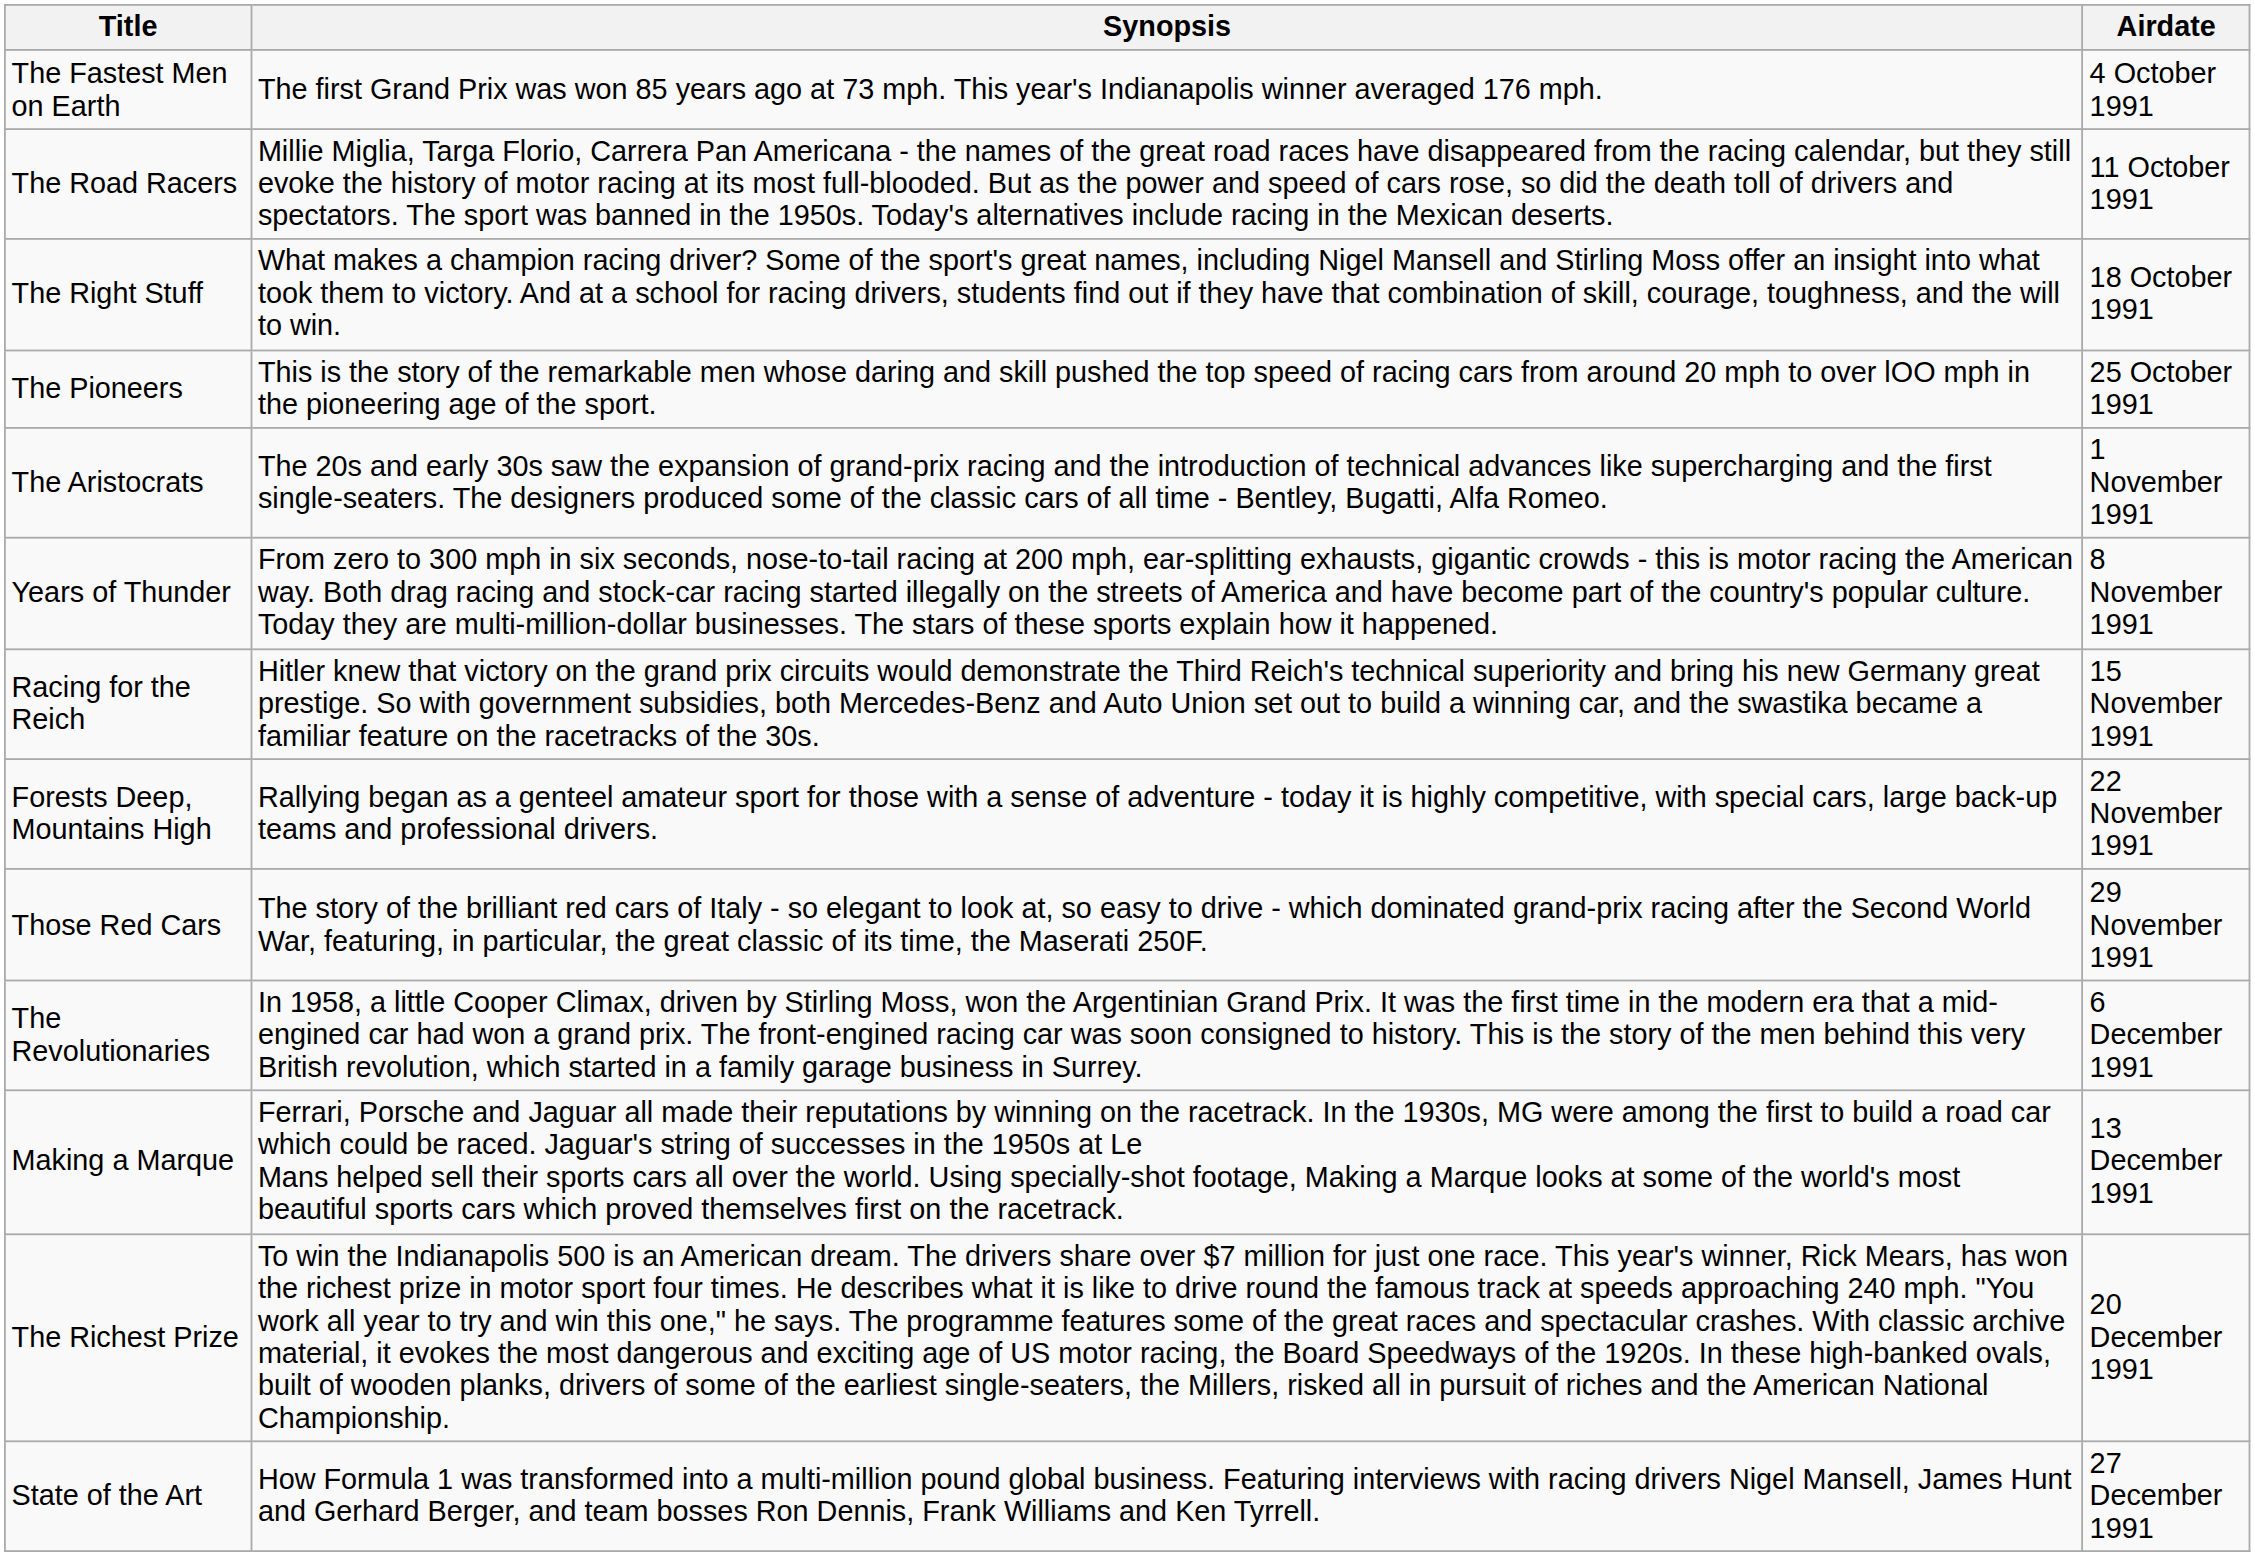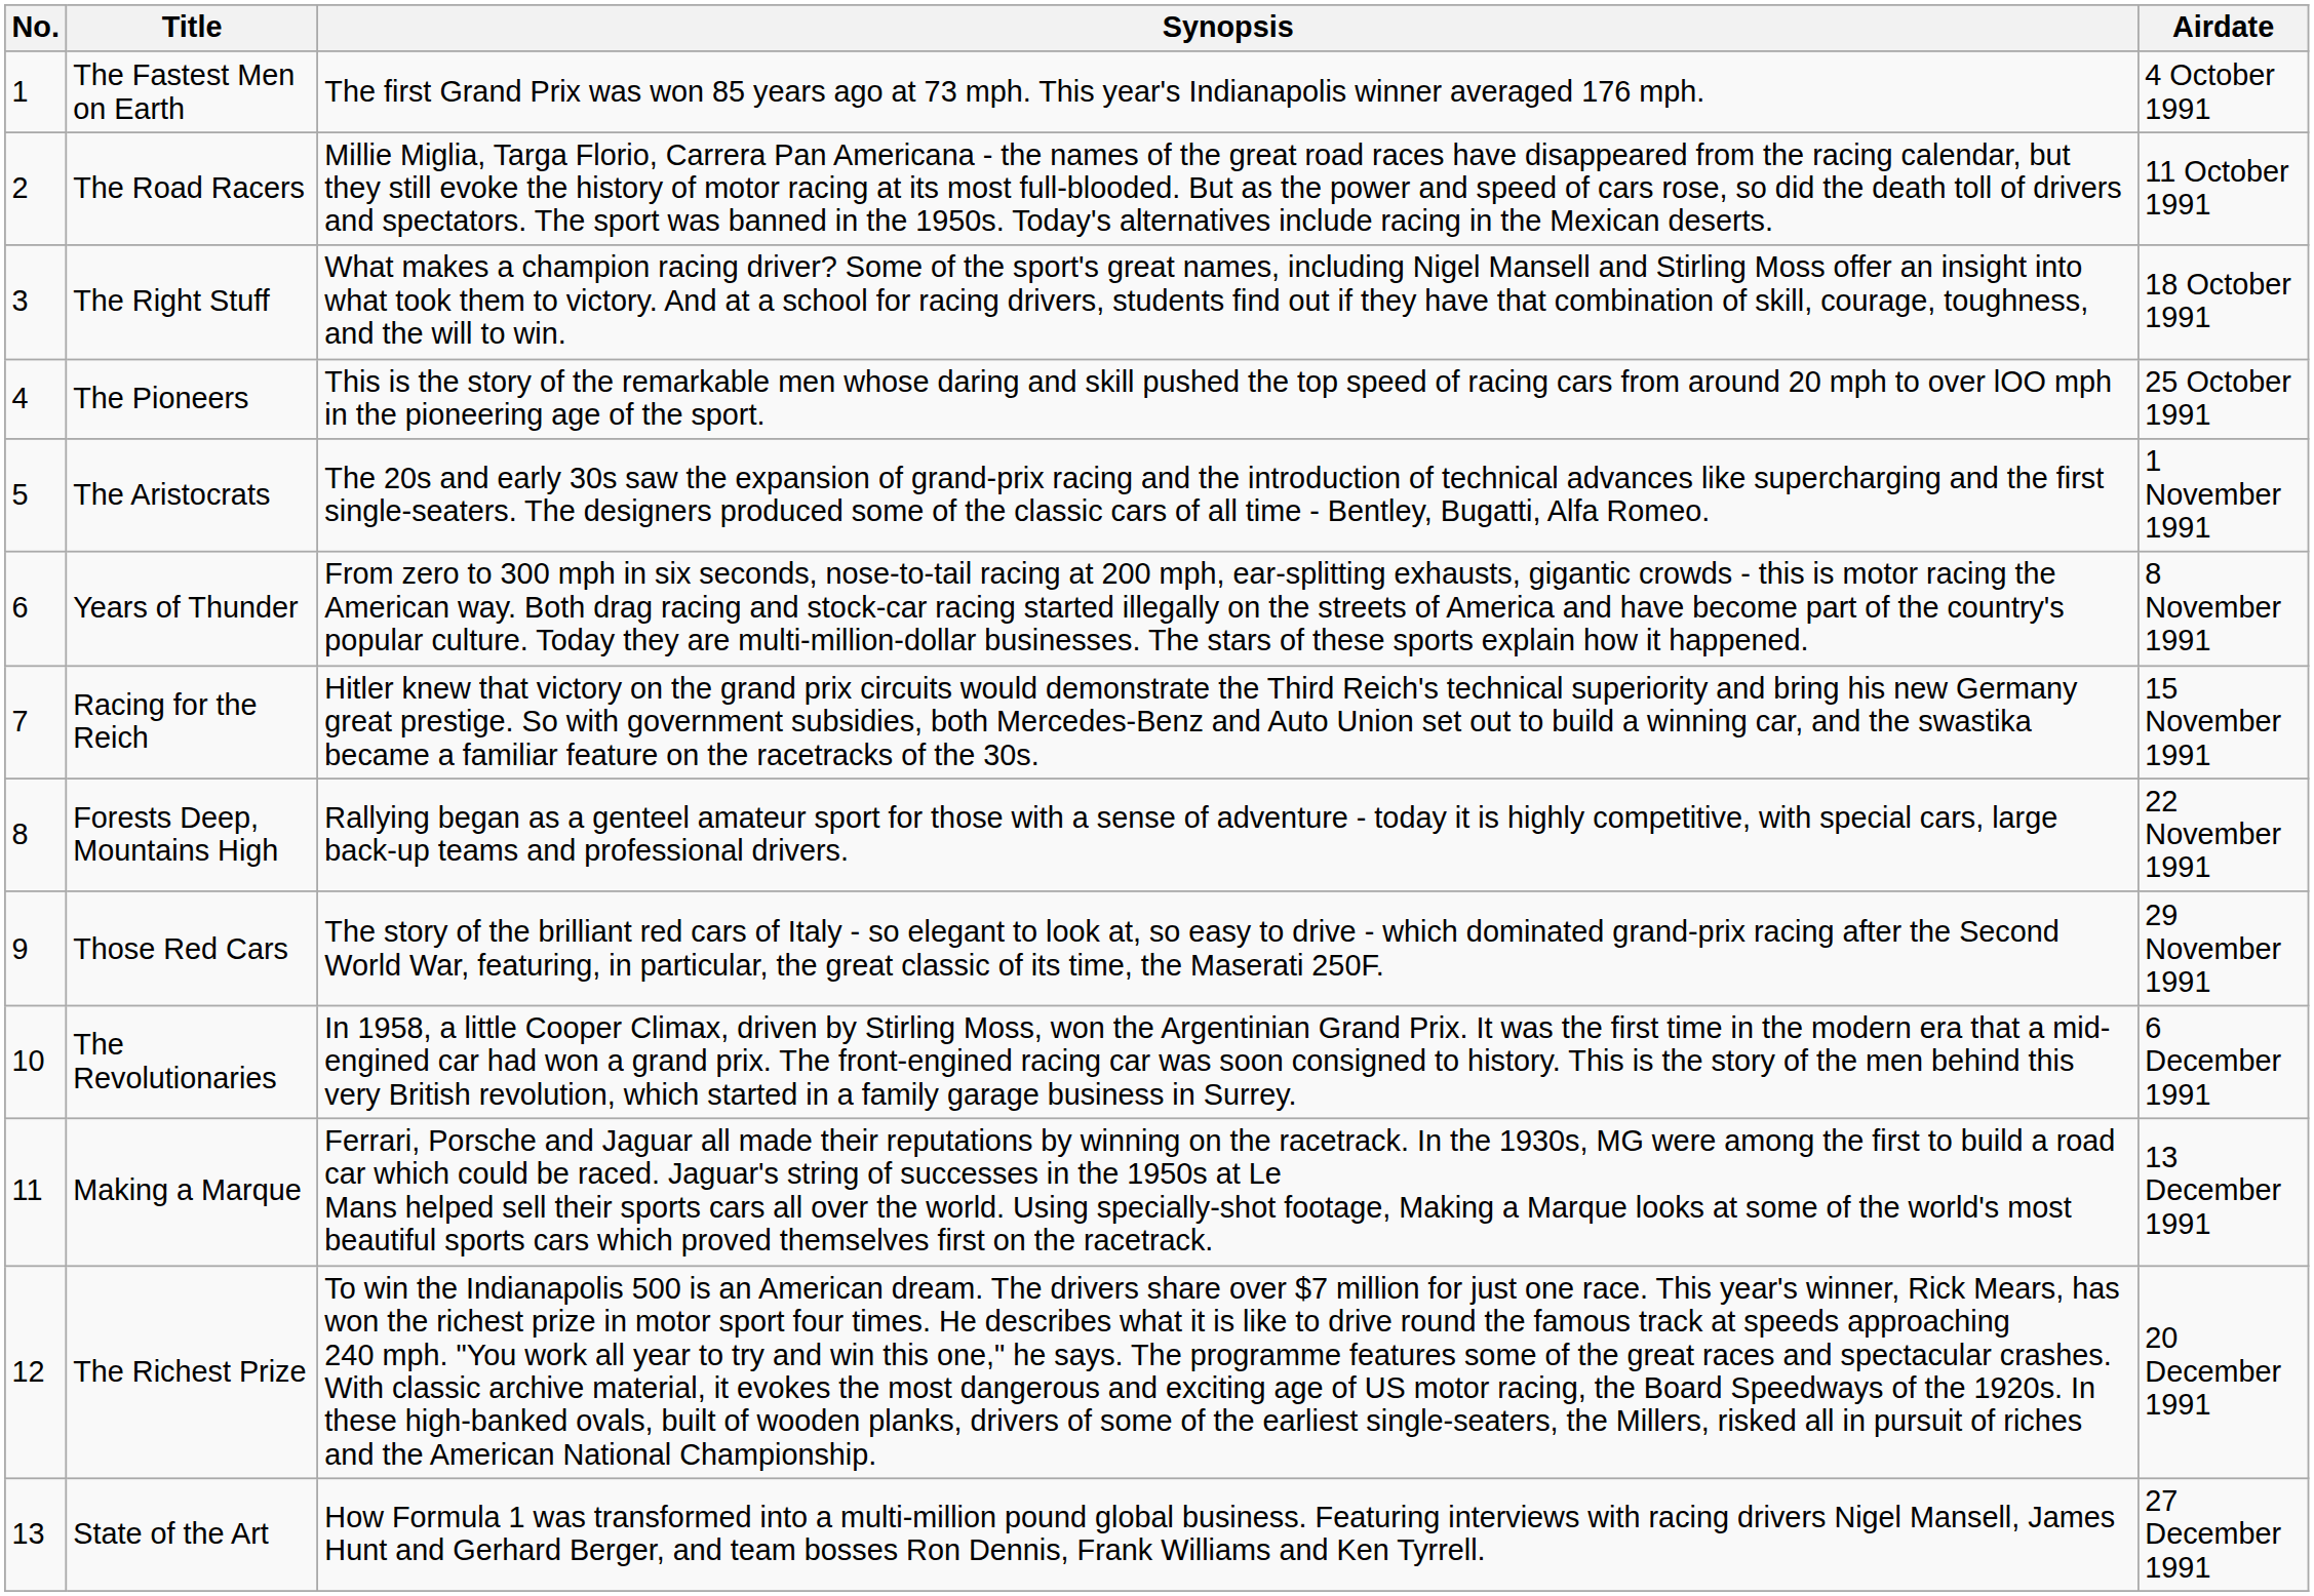 <table class="wikitable">
 <tr>
+<th>No.</th>
 <th>Title</th>
 <th>Synopsis</th>
 <th>Airdate</th>
 </tr>
 <tr>
+<td>1</td>
 <td>The Fastest Men on Earth</td>
 <td>The first Grand Prix was won 85 years ago at 73 mph. This year's Indianapolis winner averaged 176 mph.</td>
 <td>4 October 1991</td>
 </tr>
 <tr>
+<td>2</td>
 <td>The Road Racers</td>
 <td>Millie Miglia, Targa Florio, Carrera Pan Americana - the names of the great road races have disappeared from the racing calendar, but they still evoke the history of motor racing at its most full-blooded. But as the power and speed of cars rose, so did the death toll of drivers and spectators. The sport was banned in the 1950s. Today's alternatives include racing in the Mexican deserts.</td>
 <td>11 October 1991</td>
 </tr>
 <tr>
+<td>3</td>
 <td>The Right Stuff</td>
 <td>What makes a champion racing driver? Some of the sport's great names, including Nigel Mansell and Stirling Moss offer an insight into what took them to victory. And at a school for racing drivers, students find out if they have that combination of skill, courage, toughness, and the will to win.</td>
 <td>18 October 1991</td>
 </tr>
 <tr>
+<td>4</td>
 <td>The Pioneers</td>
 <td>This is the story of the remarkable men whose daring and skill pushed the top speed of racing cars from around 20 mph to over lOO mph in the pioneering age of the sport.</td>
 <td>25 October 1991</td>
 </tr>
 <tr>
+<td>5</td>
 <td>The Aristocrats</td>
 <td>The 20s and early 30s saw the expansion of grand-prix racing and the introduction of technical advances like supercharging and the first single-seaters. The designers produced some of the classic cars of all time - Bentley, Bugatti, Alfa Romeo.</td>
 <td>1 November 1991</td>
 </tr>
 <tr>
+<td>6</td>
 <td>Years of Thunder</td>
 <td>From zero to 300 mph in six seconds, nose-to-tail racing at 200 mph, ear-splitting exhausts, gigantic crowds - this is motor racing the American way. Both drag racing and stock-car racing started illegally on the streets of America and have become part of the country's popular culture. Today they are multi-million-dollar businesses. The stars of these sports explain how it happened.</td>
 <td>8 November 1991</td>
 </tr>
 <tr>
+<td>7</td>
 <td>Racing for the Reich</td>
 <td>Hitler knew that victory on the grand prix circuits would demonstrate the Third Reich's technical superiority and bring his new Germany great prestige. So with government subsidies, both Mercedes-Benz and Auto Union set out to build a winning car, and the swastika became a familiar feature on the racetracks of the 30s.</td>
 <td>15 November 1991</td>
 </tr>
 <tr>
+<td>8</td>
 <td>Forests Deep, Mountains High</td>
 <td>Rallying began as a genteel amateur sport for those with a sense of adventure - today it is highly competitive, with special cars, large back-up teams and professional drivers.</td>
 <td>22 November 1991</td>
 </tr>
 <tr>
+<td>9</td>
 <td>Those Red Cars</td>
 <td>The story of the brilliant red cars of Italy - so elegant to look at, so easy to drive - which dominated grand-prix racing after the Second World War, featuring, in particular, the great classic of its time, the Maserati 250F.</td>
 <td>29 November 1991</td>
 </tr>
 <tr>
+<td>10</td>
 <td>The Revolutionaries</td>
 <td>In 1958, a little Cooper Climax, driven by Stirling Moss, won the Argentinian Grand Prix. It was the first time in the modern era that a mid-engined car had won a grand prix. The front-engined racing car was soon consigned to history. This is the story of the men behind this very British revolution, which started in a family garage business in Surrey.</td>
 <td>6 December 1991</td>
 </tr>
 <tr>
+<td>11</td>
 <td>Making a Marque</td>
 <td>Ferrari, Porsche and Jaguar all made their reputations by winning on the racetrack. In the 1930s, MG were among the first to build a road car which could be raced. Jaguar's string of successes in the 1950s at Le<br>Mans helped sell their sports cars all over the world. Using specially-shot footage, Making a Marque looks at some of the world's most beautiful sports cars which proved themselves first on the racetrack.</td>
 <td>13 December 1991</td>
 </tr>
 <tr>
+<td>12</td>
 <td>The Richest Prize</td>
 <td>To win the Indianapolis 500 is an American dream. The drivers share over $7 million for just one race. This year's winner, Rick Mears, has won the richest prize in motor sport four times. He describes what it is like to drive round the famous track at speeds approaching 240 mph. "You work all year to try and win this one," he says. The programme features some of the great races and spectacular crashes. With classic archive material, it evokes the most dangerous and exciting age of US motor racing, the Board Speedways of the 1920s. In these high-banked ovals, built of wooden planks, drivers of some of the earliest single-seaters, the Millers, risked all in pursuit of riches and the American National Championship.</td>
 <td>20 December 1991</td>
 </tr>
 <tr>
+<td>13</td>
 <td>State of the Art</td>
 <td>How Formula 1 was transformed into a multi-million pound global business. Featuring interviews with racing drivers Nigel Mansell, James Hunt and Gerhard Berger, and team bosses Ron Dennis, Frank Williams and Ken Tyrrell.</td>
 <td>27 December 1991</td>
 </tr>
 </table>
